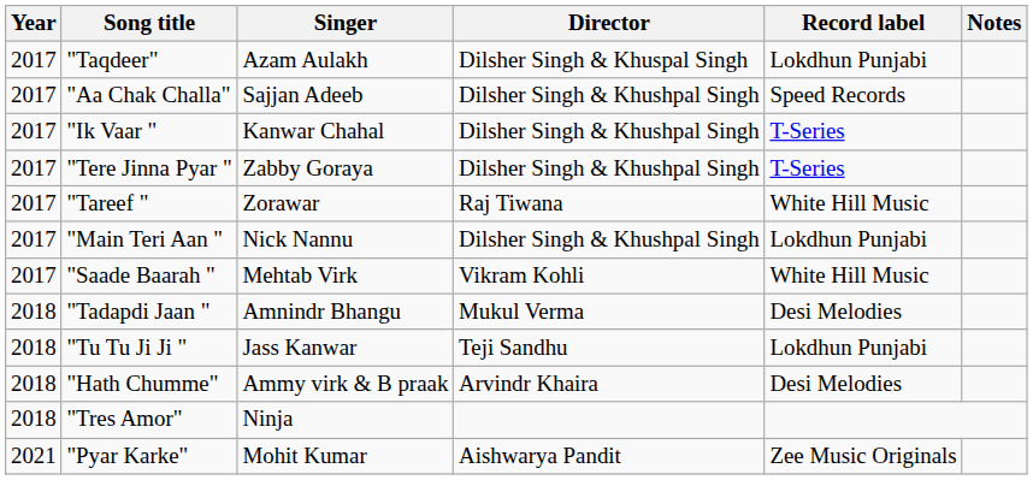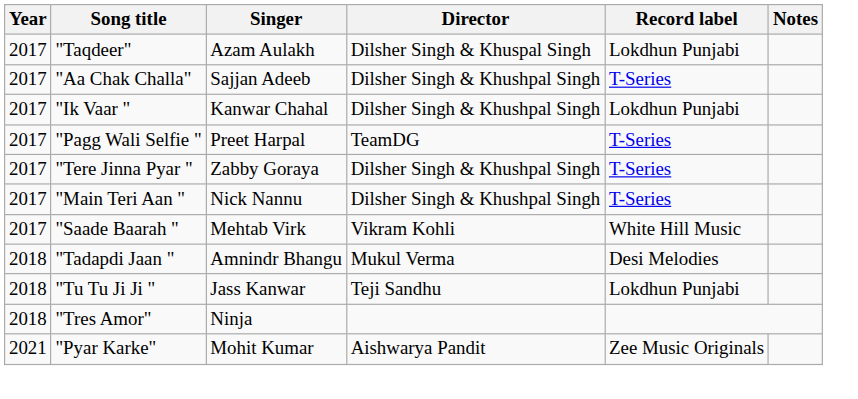 <table class="wikitable sortable">
 <tr>
 <th>Year</th>
 <th>Song title</th>
 <th>Singer</th>
 <th>Director</th>
 <th>Record label</th>
 <th class="unsortable">Notes</th>
 </tr>
 <tr>
 <td>2017</td>
 <td>"Taqdeer"</td>
 <td>Azam Aulakh</td>
 <td>Dilsher Singh & Khuspal Singh</td>
 <td>Lokdhun Punjabi</td>
 <td></td>
 </tr>
 <tr>
 <td>2017</td>
 <td>"Aa Chak Challa"</td>
 <td>Sajjan Adeeb</td>
 <td>Dilsher Singh & Khushpal Singh</td>
-<td>Speed Records</td>
+<td><a href='#'>T-Series</a></td>
 <td></td>
 </tr>
 <tr>
 <td>2017</td>
 <td>"Ik Vaar "</td>
 <td>Kanwar Chahal</td>
 <td>Dilsher Singh & Khushpal Singh</td>
+<td>Lokdhun Punjabi</td>
+<td></td>
+</tr>
+<tr>
+<td>2017</td>
+<td>"Pagg Wali Selfie "</td>
+<td>Preet Harpal</td>
+<td>TeamDG</td>
 <td><a href='#'>T-Series</a></td>
 <td></td>
 </tr>
 <tr>
 <td>2017</td>
 <td>"Tere Jinna Pyar "</td>
 <td>Zabby Goraya</td>
 <td>Dilsher Singh & Khushpal Singh</td>
 <td><a href='#'>T-Series</a></td>
 <td></td>
 </tr>
 <tr>
 <td>2017</td>
-<td>"Tareef "</td>
-<td>Zorawar</td>
-<td>Raj Tiwana</td>
-<td>White Hill Music</td>
-<td></td>
-</tr>
-<tr>
-<td>2017</td>
 <td>"Main Teri Aan "</td>
 <td>Nick Nannu</td>
 <td>Dilsher Singh & Khushpal Singh</td>
-<td>Lokdhun Punjabi</td>
+<td><a href='#'>T-Series</a></td>
 <td></td>
 </tr>
 <tr>
 <td>2017</td>
 <td>"Saade Baarah "</td>
 <td>Mehtab Virk</td>
 <td>Vikram Kohli</td>
 <td>White Hill Music</td>
 <td></td>
 </tr>
 <tr>
 <td>2018</td>
 <td>"Tadapdi Jaan "</td>
 <td>Amnindr Bhangu</td>
 <td>Mukul Verma</td>
 <td>Desi Melodies</td>
 <td></td>
 </tr>
 <tr>
 <td>2018</td>
 <td>"Tu Tu Ji Ji "</td>
 <td>Jass Kanwar</td>
 <td>Teji Sandhu</td>
 <td>Lokdhun Punjabi</td>
 <td></td>
 </tr>
 <tr>
 <td>2018</td>
-<td>"Hath Chumme"</td>
-<td>Ammy virk & B praak</td>
-<td>Arvindr Khaira</td>
-<td>Desi Melodies</td>
-<td></td>
-</tr>
-<tr>
-<td>2018</td>
 <td>"Tres Amor"</td>
 <td>Ninja</td>
 <td></td>
 </tr>
 <tr>
 <td>2021</td>
 <td>"Pyar Karke"</td>
 <td>Mohit Kumar</td>
 <td>Aishwarya Pandit</td>
 <td>Zee Music Originals</td>
 <td></td>
 </tr>
 </table>
